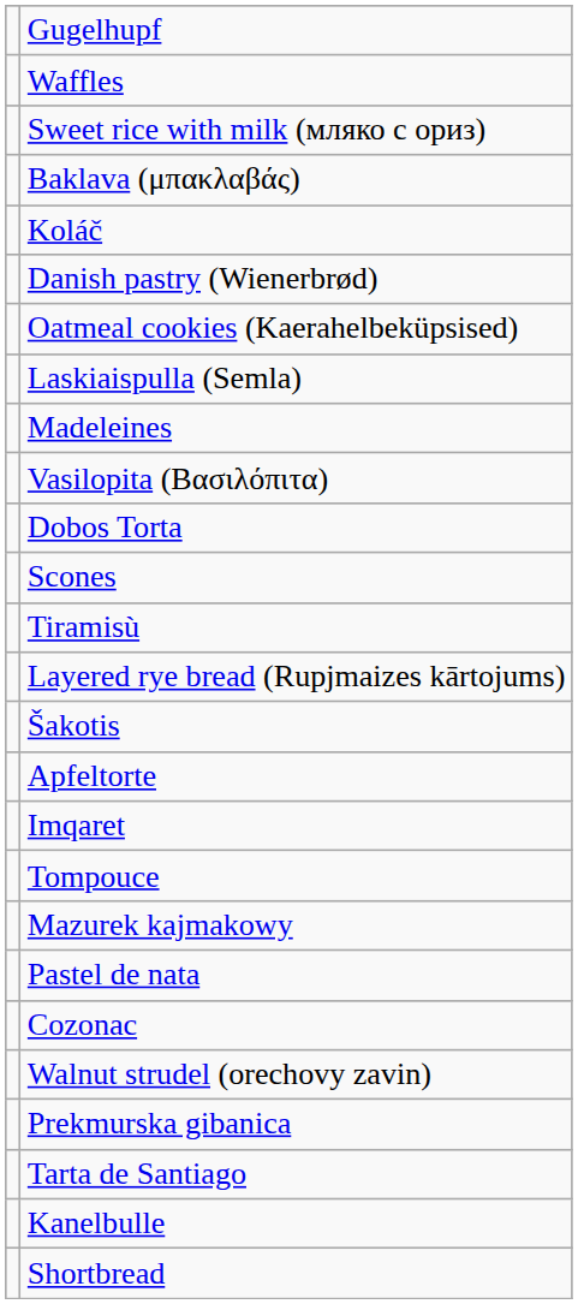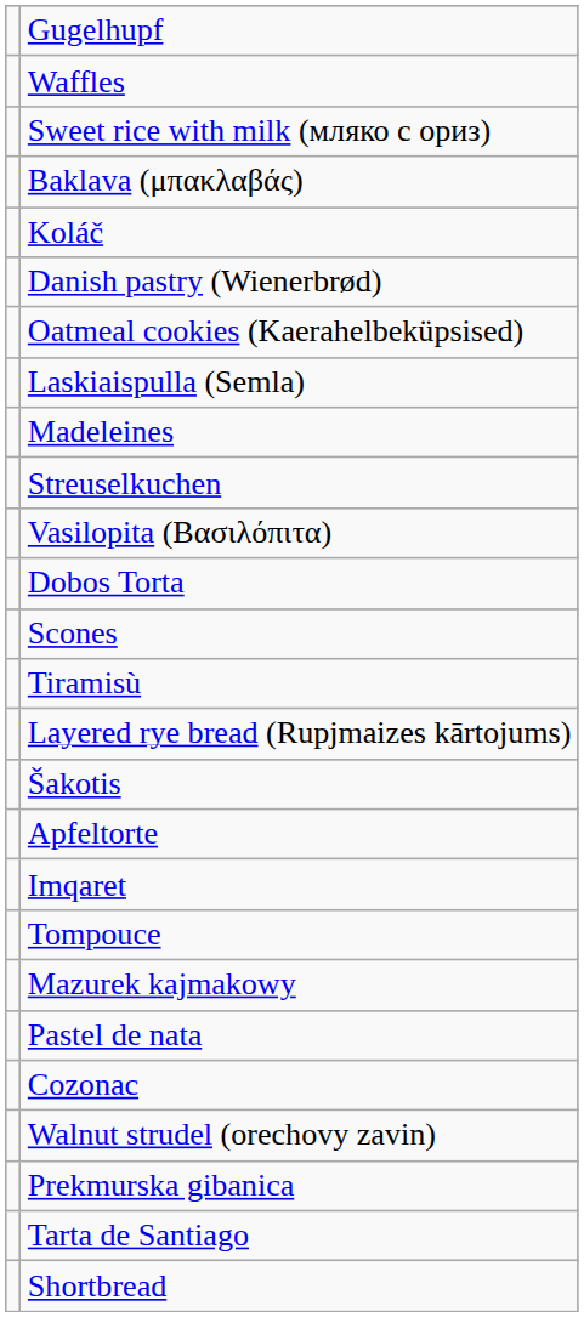 <table class="wikitable">
 <tr>
 <td></td>
 <td><a href='#'>Gugelhupf</a></td>
 </tr>
 <tr>
 <td></td>
 <td><a href='#'>Waffles</a></td>
 </tr>
 <tr>
 <td></td>
 <td><a href='#'>Sweet rice with milk</a> (мляко с ориз)</td>
 </tr>
 <tr>
 <td></td>
 <td><a href='#'>Baklava</a> (μπακλαβάς)</td>
 </tr>
 <tr>
 <td></td>
 <td><a href='#'>Koláč</a></td>
 </tr>
 <tr>
 <td></td>
 <td><a href='#'>Danish pastry</a> (Wienerbrød)</td>
 </tr>
 <tr>
 <td></td>
 <td><a href='#'>Oatmeal cookies</a> (Kaerahelbeküpsised)</td>
 </tr>
 <tr>
 <td></td>
 <td><a href='#'>Laskiaispulla</a> (Semla)</td>
 </tr>
 <tr>
 <td></td>
 <td><a href='#'>Madeleines</a></td>
+</tr>
+<tr>
+<td></td>
+<td><a href='#'>Streuselkuchen</a></td>
 </tr>
 <tr>
 <td></td>
 <td><a href='#'>Vasilopita</a> (Βασιλόπιτα)</td>
 </tr>
 <tr>
 <td></td>
 <td><a href='#'>Dobos Torta</a></td>
 </tr>
 <tr>
 <td></td>
 <td><a href='#'>Scones</a></td>
 </tr>
 <tr>
 <td></td>
 <td><a href='#'>Tiramisù</a></td>
 </tr>
 <tr>
 <td></td>
 <td><a href='#'>Layered rye bread</a> (Rupjmaizes kārtojums)</td>
 </tr>
 <tr>
 <td></td>
 <td><a href='#'>Šakotis</a></td>
 </tr>
 <tr>
 <td></td>
 <td><a href='#'>Apfeltorte</a></td>
 </tr>
 <tr>
 <td></td>
 <td><a href='#'>Imqaret</a></td>
 </tr>
 <tr>
 <td></td>
 <td><a href='#'>Tompouce</a></td>
 </tr>
 <tr>
 <td></td>
 <td><a href='#'>Mazurek kajmakowy</a></td>
 </tr>
 <tr>
 <td></td>
 <td><a href='#'>Pastel de nata</a></td>
 </tr>
 <tr>
 <td></td>
 <td><a href='#'>Cozonac</a></td>
 </tr>
 <tr>
 <td></td>
 <td><a href='#'>Walnut strudel</a> (orechovy zavin)</td>
 </tr>
 <tr>
 <td></td>
 <td><a href='#'>Prekmurska gibanica</a></td>
 </tr>
 <tr>
 <td></td>
 <td><a href='#'>Tarta de Santiago</a></td>
 </tr>
 <tr>
 <td></td>
-<td><a href='#'>Kanelbulle</a></td>
-</tr>
-<tr>
-<td></td>
 <td><a href='#'>Shortbread</a></td>
 </tr>
 </table>
